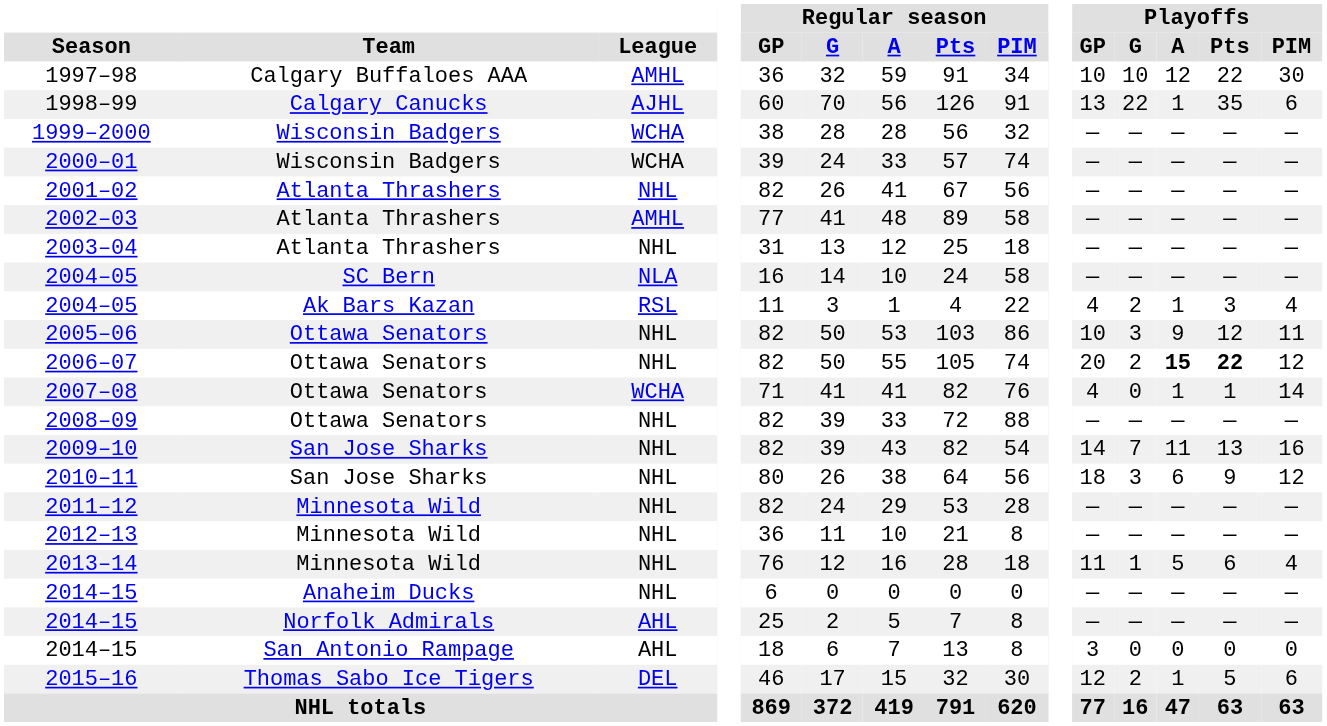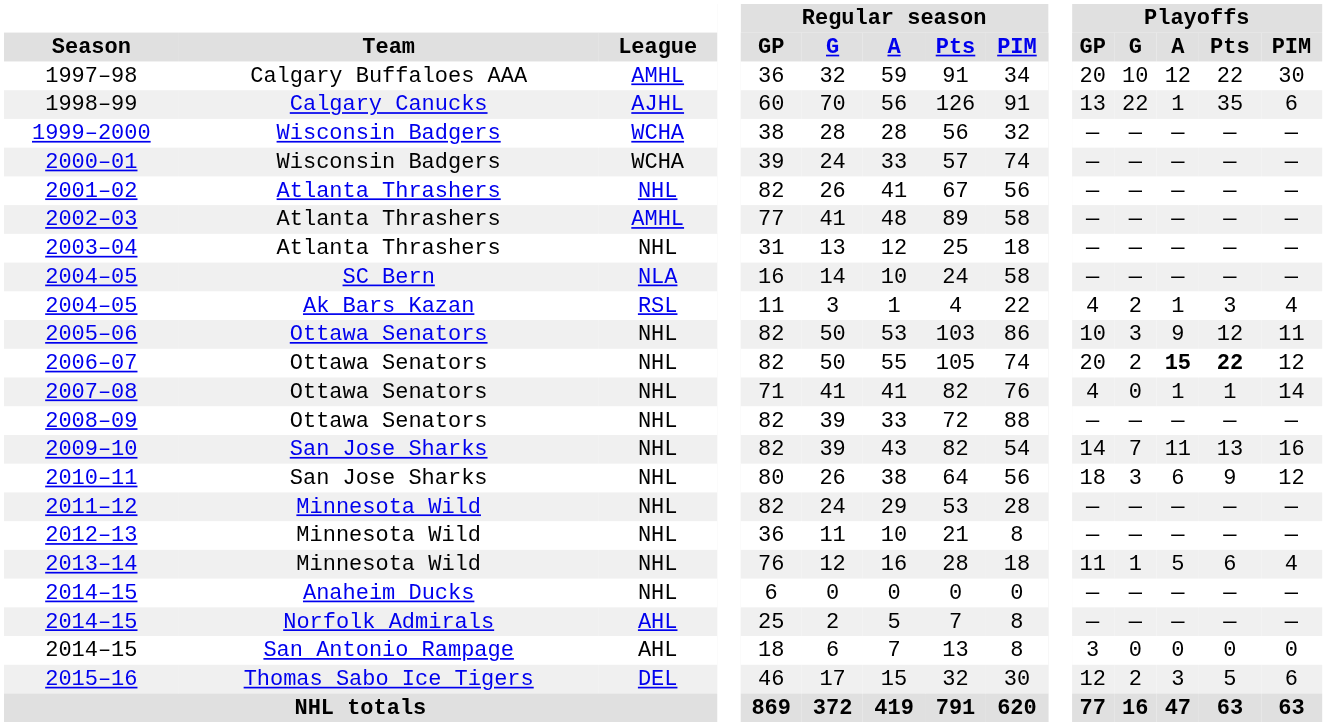 <table border="0" cellpadding="1" cellspacing="0" style="text-align:center; width:60em">
 <tr bgcolor="#e0e0e0">
 <th colspan="3" bgcolor="#ffffff"> </th>
 <th rowspan="99" bgcolor="#ffffff"> </th>
 <th colspan="5">Regular season</th>
 <th rowspan="99" bgcolor="#ffffff"> </th>
 <th colspan="5">Playoffs</th>
 </tr>
 <tr bgcolor="#e0e0e0">
 <th>Season</th>
 <th>Team</th>
 <th>League</th>
 <th>GP</th>
 <th><a href='#'>G</a></th>
 <th><a href='#'>A</a></th>
 <th><a href='#'>Pts</a></th>
 <th><a href='#'>PIM</a></th>
 <th>GP</th>
 <th>G</th>
 <th>A</th>
 <th>Pts</th>
 <th>PIM</th>
 </tr>
 <tr>
 <td>1997–98</td>
 <td>Calgary Buffaloes AAA</td>
 <td><a href='#'>AMHL</a></td>
 <td>36</td>
 <td>32</td>
 <td>59</td>
 <td>91</td>
 <td>34</td>
-<td>10</td>
+<td>20</td>
 <td>10</td>
 <td>12</td>
 <td>22</td>
 <td>30</td>
 </tr>
 <tr bgcolor="#f0f0f0">
 <td>1998–99</td>
 <td><a href='#'>Calgary Canucks</a></td>
 <td><a href='#'>AJHL</a></td>
 <td>60</td>
 <td>70</td>
 <td>56</td>
 <td>126</td>
 <td>91</td>
 <td>13</td>
 <td>22</td>
 <td>1</td>
 <td>35</td>
 <td>6</td>
 </tr>
 <tr>
 <td><a href='#'>1999–2000</a></td>
 <td><a href='#'>Wisconsin Badgers</a></td>
 <td><a href='#'>WCHA</a></td>
 <td>38</td>
 <td>28</td>
 <td>28</td>
 <td>56</td>
 <td>32</td>
 <td>—</td>
 <td>—</td>
 <td>—</td>
 <td>—</td>
 <td>—</td>
 </tr>
 <tr bgcolor="#f0f0f0">
 <td><a href='#'>2000–01</a></td>
 <td>Wisconsin Badgers</td>
 <td>WCHA</td>
 <td>39</td>
 <td>24</td>
 <td>33</td>
 <td>57</td>
 <td>74</td>
 <td>—</td>
 <td>—</td>
 <td>—</td>
 <td>—</td>
 <td>—</td>
 </tr>
 <tr>
 <td><a href='#'>2001–02</a></td>
 <td><a href='#'>Atlanta Thrashers</a></td>
 <td><a href='#'>NHL</a></td>
 <td>82</td>
 <td>26</td>
 <td>41</td>
 <td>67</td>
 <td>56</td>
 <td>—</td>
 <td>—</td>
 <td>—</td>
 <td>—</td>
 <td>—</td>
 </tr>
 <tr bgcolor="#f0f0f0">
 <td><a href='#'>2002–03</a></td>
 <td>Atlanta Thrashers</td>
 <td><a href='#'>AMHL</a></td>
 <td>77</td>
 <td>41</td>
 <td>48</td>
 <td>89</td>
 <td>58</td>
 <td>—</td>
 <td>—</td>
 <td>—</td>
 <td>—</td>
 <td>—</td>
 </tr>
 <tr>
 <td><a href='#'>2003–04</a></td>
 <td>Atlanta Thrashers</td>
 <td>NHL</td>
 <td>31</td>
 <td>13</td>
 <td>12</td>
 <td>25</td>
 <td>18</td>
 <td>—</td>
 <td>—</td>
 <td>—</td>
 <td>—</td>
 <td>—</td>
 </tr>
 <tr bgcolor="#f0f0f0">
 <td><a href='#'>2004–05</a></td>
 <td><a href='#'>SC Bern</a></td>
 <td><a href='#'>NLA</a></td>
 <td>16</td>
 <td>14</td>
 <td>10</td>
 <td>24</td>
 <td>58</td>
 <td>—</td>
 <td>—</td>
 <td>—</td>
 <td>—</td>
 <td>—</td>
 </tr>
 <tr>
 <td><a href='#'>2004–05</a></td>
 <td><a href='#'>Ak Bars Kazan</a></td>
 <td><a href='#'>RSL</a></td>
 <td>11</td>
 <td>3</td>
 <td>1</td>
 <td>4</td>
 <td>22</td>
 <td>4</td>
 <td>2</td>
 <td>1</td>
 <td>3</td>
 <td>4</td>
 </tr>
 <tr bgcolor="#f0f0f0">
 <td><a href='#'>2005–06</a></td>
 <td><a href='#'>Ottawa Senators</a></td>
 <td>NHL</td>
 <td>82</td>
 <td>50</td>
 <td>53</td>
 <td>103</td>
 <td>86</td>
 <td>10</td>
 <td>3</td>
 <td>9</td>
 <td>12</td>
 <td>11</td>
 </tr>
 <tr>
 <td><a href='#'>2006–07</a></td>
 <td>Ottawa Senators</td>
 <td>NHL</td>
 <td>82</td>
 <td>50</td>
 <td>55</td>
 <td>105</td>
 <td>74</td>
 <td>20</td>
 <td>2</td>
 <td><strong>15</strong></td>
 <td><strong>22</strong></td>
 <td>12</td>
 </tr>
 <tr bgcolor="#f0f0f0">
 <td><a href='#'>2007–08</a></td>
 <td>Ottawa Senators</td>
-<td><a href='#'>WCHA</a></td>
+<td>NHL</td>
 <td>71</td>
 <td>41</td>
 <td>41</td>
 <td>82</td>
 <td>76</td>
 <td>4</td>
 <td>0</td>
 <td>1</td>
 <td>1</td>
 <td>14</td>
 </tr>
 <tr>
 <td><a href='#'>2008–09</a></td>
 <td>Ottawa Senators</td>
 <td>NHL</td>
 <td>82</td>
 <td>39</td>
 <td>33</td>
 <td>72</td>
 <td>88</td>
 <td>—</td>
 <td>—</td>
 <td>—</td>
 <td>—</td>
 <td>—</td>
 </tr>
 <tr bgcolor="#f0f0f0">
 <td><a href='#'>2009–10</a></td>
 <td><a href='#'>San Jose Sharks</a></td>
 <td>NHL</td>
 <td>82</td>
 <td>39</td>
 <td>43</td>
 <td>82</td>
 <td>54</td>
 <td>14</td>
 <td>7</td>
 <td>11</td>
 <td>13</td>
 <td>16</td>
 </tr>
 <tr>
 <td><a href='#'>2010–11</a></td>
 <td>San Jose Sharks</td>
 <td>NHL</td>
 <td>80</td>
 <td>26</td>
 <td>38</td>
 <td>64</td>
 <td>56</td>
 <td>18</td>
 <td>3</td>
 <td>6</td>
 <td>9</td>
 <td>12</td>
 </tr>
 <tr bgcolor="#f0f0f0">
 <td><a href='#'>2011–12</a></td>
 <td><a href='#'>Minnesota Wild</a></td>
 <td>NHL</td>
 <td>82</td>
 <td>24</td>
 <td>29</td>
 <td>53</td>
 <td>28</td>
 <td>—</td>
 <td>—</td>
 <td>—</td>
 <td>—</td>
 <td>—</td>
 </tr>
 <tr>
 <td><a href='#'>2012–13</a></td>
 <td>Minnesota Wild</td>
 <td>NHL</td>
 <td>36</td>
 <td>11</td>
 <td>10</td>
 <td>21</td>
 <td>8</td>
 <td>—</td>
 <td>—</td>
 <td>—</td>
 <td>—</td>
 <td>—</td>
 </tr>
 <tr bgcolor="#f0f0f0">
 <td><a href='#'>2013–14</a></td>
 <td>Minnesota Wild</td>
 <td>NHL</td>
 <td>76</td>
 <td>12</td>
 <td>16</td>
 <td>28</td>
 <td>18</td>
 <td>11</td>
 <td>1</td>
 <td>5</td>
 <td>6</td>
 <td>4</td>
 </tr>
 <tr>
 <td><a href='#'>2014–15</a></td>
 <td><a href='#'>Anaheim Ducks</a></td>
 <td>NHL</td>
 <td>6</td>
 <td>0</td>
 <td>0</td>
 <td>0</td>
 <td>0</td>
 <td>—</td>
 <td>—</td>
 <td>—</td>
 <td>—</td>
 <td>—</td>
 </tr>
 <tr bgcolor="#f0f0f0">
 <td><a href='#'>2014–15</a></td>
 <td><a href='#'>Norfolk Admirals</a></td>
 <td><a href='#'>AHL</a></td>
 <td>25</td>
 <td>2</td>
 <td>5</td>
 <td>7</td>
 <td>8</td>
 <td>—</td>
 <td>—</td>
 <td>—</td>
 <td>—</td>
 <td>—</td>
 </tr>
 <tr>
 <td>2014–15</td>
 <td><a href='#'>San Antonio Rampage</a></td>
 <td>AHL</td>
 <td>18</td>
 <td>6</td>
 <td>7</td>
 <td>13</td>
 <td>8</td>
 <td>3</td>
 <td>0</td>
 <td>0</td>
 <td>0</td>
 <td>0</td>
 </tr>
 <tr bgcolor="#f0f0f0">
 <td><a href='#'>2015–16</a></td>
 <td><a href='#'>Thomas Sabo Ice Tigers</a></td>
 <td><a href='#'>DEL</a></td>
 <td>46</td>
 <td>17</td>
 <td>15</td>
 <td>32</td>
 <td>30</td>
 <td>12</td>
 <td>2</td>
-<td>1</td>
+<td>3</td>
 <td>5</td>
 <td>6</td>
 </tr>
 <tr bgcolor="#e0e0e0">
 <th colspan="3">NHL totals</th>
 <th>869</th>
 <th>372</th>
 <th>419</th>
 <th>791</th>
 <th>620</th>
 <th>77</th>
 <th>16</th>
 <th>47</th>
 <th>63</th>
 <th>63</th>
 </tr>
 </table>
